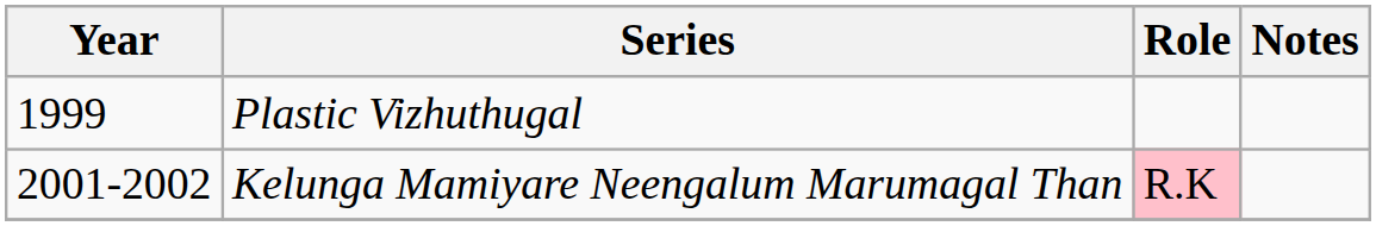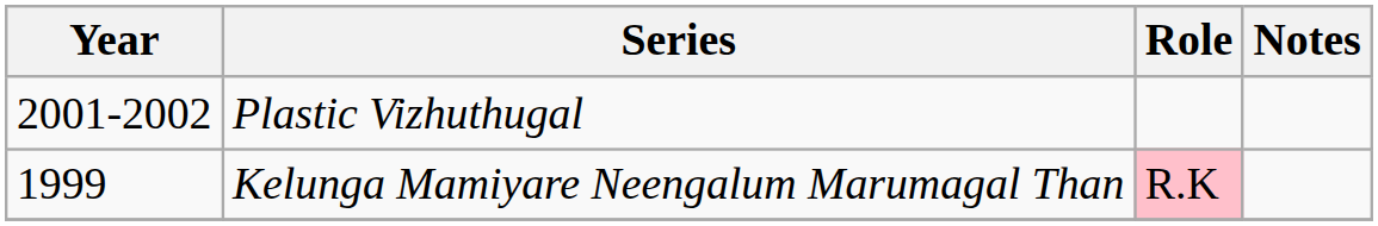 <table class="wikitable sortable">
 <tr style="background:#ccc; text-align:center;">
 <th>Year</th>
 <th>Series</th>
 <th>Role</th>
 <th>Notes</th>
 </tr>
 <tr>
-<td>1999</td>
+<td>2001-2002</td>
 <td><em>Plastic Vizhuthugal</em></td>
 <td></td>
 <td></td>
 </tr>
 <tr>
-<td>2001-2002</td>
+<td>1999</td>
 <td><em>Kelunga Mamiyare Neengalum Marumagal Than</em></td>
 <td style="background: pink;">R.K</td>
 <td></td>
 </tr>
 <tr>
 </tr>
 </table>
